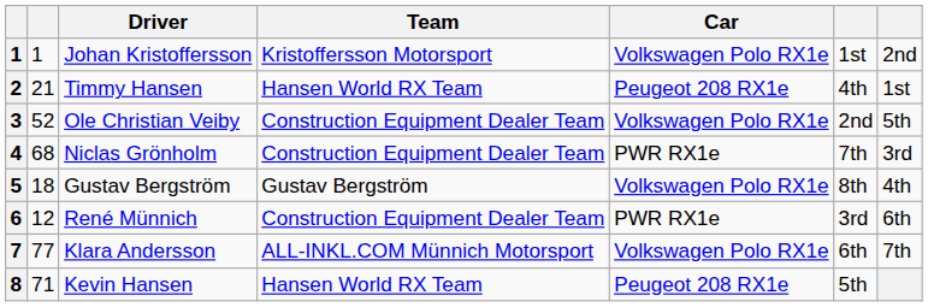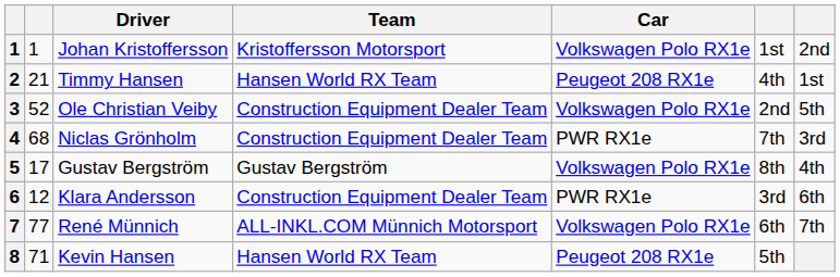 <table class="wikitable" style="font-size:95%">
 <tr>
 <th></th>
 <th></th>
 <th>Driver</th>
 <th>Team</th>
 <th>Car</th>
 <th></th>
 <th></th>
 </tr>
 <tr>
 <th>1</th>
 <td>1</td>
 <td> <a href='#'>Johan Kristoffersson</a></td>
 <td><a href='#'>Kristoffersson Motorsport</a></td>
 <td><a href='#'>Volkswagen Polo RX1e</a></td>
 <td>1st</td>
 <td>2nd</td>
 </tr>
 <tr>
 <th>2</th>
 <td>21</td>
 <td> <a href='#'>Timmy Hansen</a></td>
 <td><a href='#'>Hansen World RX Team</a></td>
 <td><a href='#'>Peugeot 208 RX1e</a></td>
 <td>4th</td>
 <td>1st</td>
 </tr>
 <tr>
 <th>3</th>
 <td>52</td>
 <td> <a href='#'>Ole Christian Veiby</a></td>
 <td><a href='#'>Construction Equipment Dealer Team</a></td>
 <td><a href='#'>Volkswagen Polo RX1e</a></td>
 <td>2nd</td>
 <td>5th</td>
 </tr>
 <tr>
 <th>4</th>
 <td>68</td>
 <td> <a href='#'>Niclas Grönholm</a></td>
 <td><a href='#'>Construction Equipment Dealer Team</a></td>
 <td>PWR RX1e</td>
 <td>7th</td>
 <td>3rd</td>
 </tr>
 <tr>
 <th>5</th>
-<td>18</td>
+<td>17</td>
 <td> Gustav Bergström</td>
 <td>Gustav Bergström</td>
 <td><a href='#'>Volkswagen Polo RX1e</a></td>
 <td>8th</td>
 <td>4th</td>
 </tr>
 <tr>
 <th>6</th>
 <td>12</td>
-<td> <a href='#'>René Münnich</a></td>
+<td> <a href='#'>Klara Andersson</a></td>
 <td><a href='#'>Construction Equipment Dealer Team</a></td>
 <td>PWR RX1e</td>
 <td>3rd</td>
 <td>6th</td>
 </tr>
 <tr>
 <th>7</th>
 <td>77</td>
-<td> <a href='#'>Klara Andersson</a></td>
+<td> <a href='#'>René Münnich</a></td>
 <td><a href='#'>ALL-INKL.COM Münnich Motorsport</a></td>
 <td><a href='#'>Volkswagen Polo RX1e</a></td>
 <td>6th</td>
 <td>7th</td>
 </tr>
 <tr>
 <th>8</th>
 <td>71</td>
 <td> <a href='#'>Kevin Hansen</a></td>
 <td><a href='#'>Hansen World RX Team</a></td>
 <td><a href='#'>Peugeot 208 RX1e</a></td>
 <td>5th</td>
 <th><strong></strong></th>
 </tr>
 </table>
